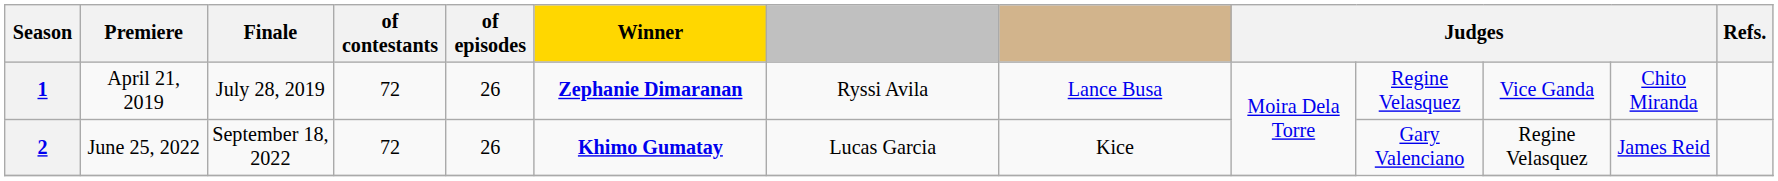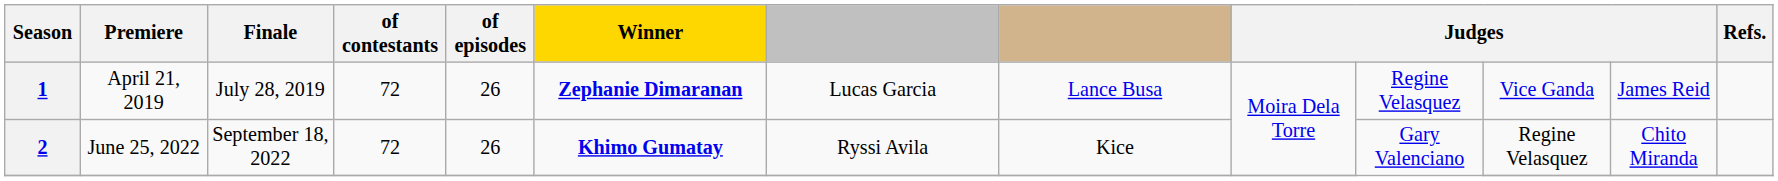 <table class="wikitable" width="100%" style="text-align:center; font-size:90%;">
 <tr>
 <th width="2%">Season</th>
 <th width="6%">Premiere</th>
 <th width="6%">Finale</th>
 <th width="2%"> of contestants</th>
 <th width="2%"> of episodes</th>
 <th width="11%" style="background:gold">Winner</th>
 <th width="11%" style="background:silver"></th>
 <th width="11%" style="background:tan"></th>
 <th colspan="4" width="23%">Judges</th>
 <th width="1%">Refs.</th>
 </tr>
 <tr>
 <th><a href='#'>1</a></th>
 <td>April 21, 2019</td>
 <td>July 28, 2019</td>
 <td>72</td>
 <td>26</td>
 <td><strong><a href='#'>Zephanie Dimaranan</a></strong></td>
-<td>Ryssi Avila</td>
+<td>Lucas Garcia</td>
 <td><a href='#'>Lance Busa</a></td>
 <td rowspan="2"><a href='#'>Moira Dela Torre</a></td>
 <td><a href='#'>Regine Velasquez</a></td>
 <td><a href='#'>Vice Ganda</a></td>
-<td><a href='#'>Chito Miranda</a></td>
+<td><a href='#'>James Reid</a></td>
 <td></td>
 </tr>
 <tr>
 <th><a href='#'>2</a></th>
 <td>June 25, 2022</td>
 <td>September 18, 2022</td>
 <td>72</td>
 <td>26</td>
 <td><strong><a href='#'>Khimo Gumatay</a></strong></td>
-<td>Lucas Garcia</td>
+<td>Ryssi Avila</td>
 <td>Kice</td>
 <td rowspan="2"><a href='#'>Gary Valenciano</a></td>
 <td>Regine Velasquez</td>
-<td><a href='#'>James Reid</a></td>
+<td><a href='#'>Chito Miranda</a></td>
 <td></td>
 </tr>
 <tr>
 </tr>
 </table>
